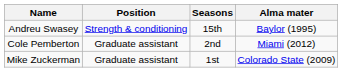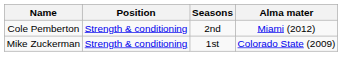 <table class="wikitable" border="1" style="font-size:90%;">
 <tr>
 <th>Name</th>
 <th>Position</th>
 <th>Seasons</th>
 <th>Alma mater</th>
 </tr>
 <tr style="text-align:center;">
-<td>Andreu Swasey</td>
+<td>Cole Pemberton</td>
 <td><a href='#'>Strength & conditioning</a></td>
-<td>15th</td>
-<td><a href='#'>Baylor</a> (1995)</td>
-</tr>
-<tr style="text-align:center;">
-<td>Cole Pemberton</td>
-<td>Graduate assistant</td>
 <td>2nd</td>
 <td><a href='#'>Miami</a> (2012)</td>
 </tr>
 <tr style="text-align:center;">
 <td>Mike Zuckerman</td>
-<td>Graduate assistant</td>
+<td><a href='#'>Strength & conditioning</a></td>
 <td>1st</td>
 <td><a href='#'>Colorado State</a> (2009)</td>
 </tr>
 </table>
